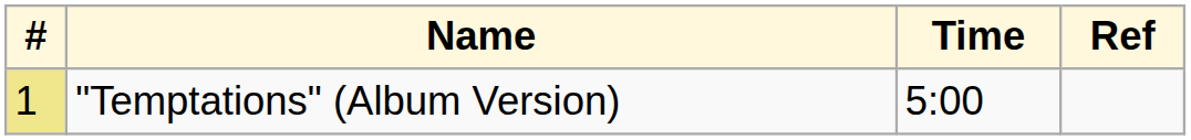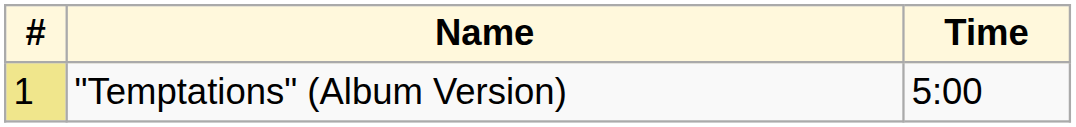 <table class="wikitable center" style="margin-top: 0; width:75%">
 <tr>
 <th style="background:cornsilk;">#</th>
 <th style="background:cornsilk;">Name</th>
 <th style="background:cornsilk;">Time</th>
-<th style="background:cornsilk;">Ref</th>
 </tr>
 <tr>
 <td style="background: khaki;">1</td>
 <td>"Temptations" (Album Version)</td>
 <td>5:00</td>
-<td rowspan="1"></td>
 </tr>
 </table>
